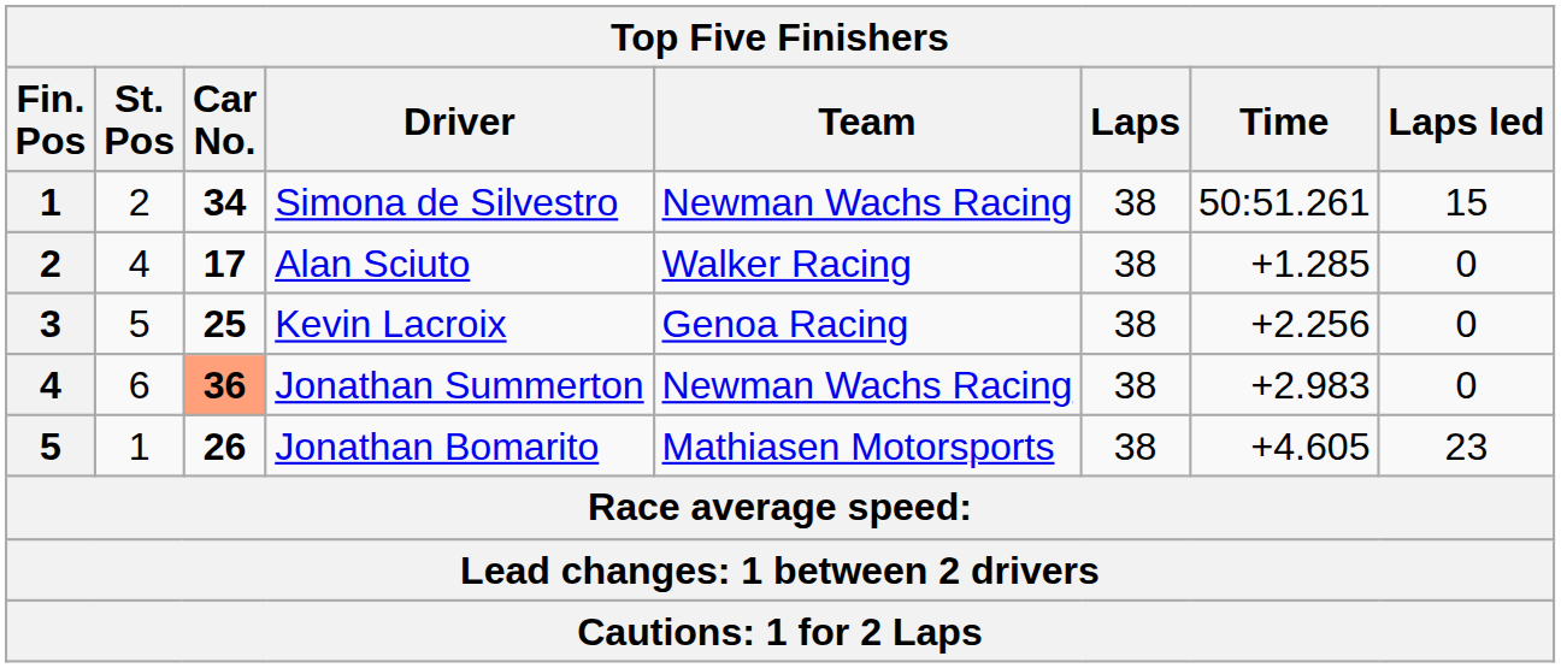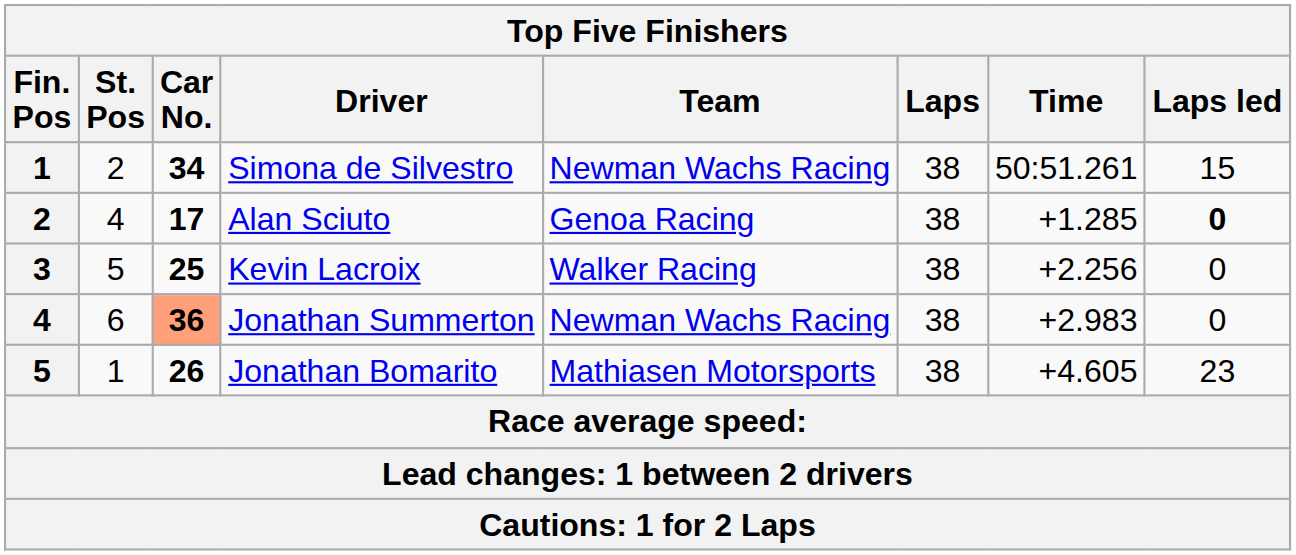 <table class="wikitable" style="font-size:95%;">
 <tr>
 <th colspan=9>Top Five Finishers</th>
 </tr>
 <tr>
 <th>Fin.<br>Pos</th>
 <th>St.<br>Pos</th>
 <th>Car<br>No.</th>
 <th>Driver</th>
 <th>Team</th>
 <th>Laps</th>
 <th>Time</th>
 <th>Laps led</th>
 </tr>
 <tr>
 <th>1</th>
 <td align=center>2</td>
 <td align=center><strong>34</strong></td>
 <td> <a href='#'>Simona de Silvestro</a></td>
 <td><a href='#'>Newman Wachs Racing</a></td>
 <td align=center>38</td>
 <td align=right>50:51.261</td>
 <td align=center>15</td>
 </tr>
 <tr>
 <th>2</th>
 <td align=center>4</td>
 <td align=center><strong>17</strong></td>
 <td> <a href='#'>Alan Sciuto</a></td>
-<td><a href='#'>Walker Racing</a></td>
+<td><a href='#'>Genoa Racing</a></td>
 <td align=center>38</td>
 <td align=right>+1.285</td>
-<td align=center>0</td>
+<td align=center><strong>0</strong></td>
 </tr>
 <tr>
 <th>3</th>
 <td align=center>5</td>
 <td align=center><strong>25</strong></td>
 <td> <a href='#'>Kevin Lacroix</a></td>
-<td><a href='#'>Genoa Racing</a></td>
+<td><a href='#'>Walker Racing</a></td>
 <td align=center>38</td>
 <td align=right>+2.256</td>
 <td align=center>0</td>
 </tr>
 <tr>
 <th>4</th>
 <td align=center>6</td>
 <td style="background: lightsalmon; text-align:center;"><strong>36</strong></td>
 <td> <a href='#'>Jonathan Summerton</a></td>
 <td><a href='#'>Newman Wachs Racing</a></td>
 <td align=center>38</td>
 <td align=right>+2.983</td>
 <td align=center>0</td>
 </tr>
 <tr>
 <th>5</th>
 <td align=center>1</td>
 <td align=center><strong>26</strong></td>
 <td> <a href='#'>Jonathan Bomarito</a></td>
 <td><a href='#'>Mathiasen Motorsports</a></td>
 <td align=center>38</td>
 <td align=right>+4.605</td>
 <td align=center>23</td>
 </tr>
 <tr>
 <th colspan=9>Race average speed:</th>
 </tr>
 <tr>
 <th colspan=9>Lead changes: 1 between 2 drivers</th>
 </tr>
 <tr>
 <th colspan=9>Cautions: 1 for 2 Laps</th>
 </tr>
 </table>
